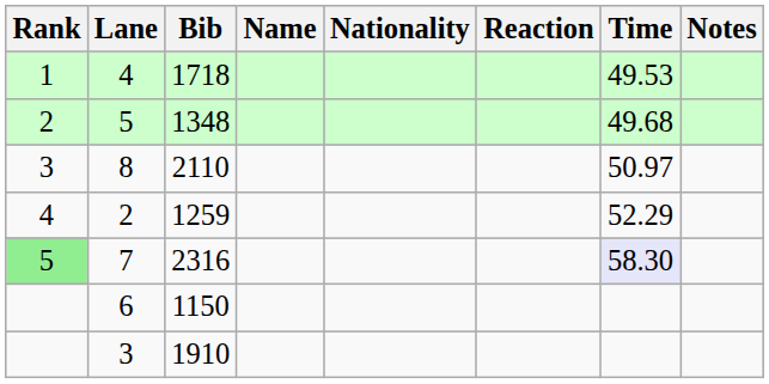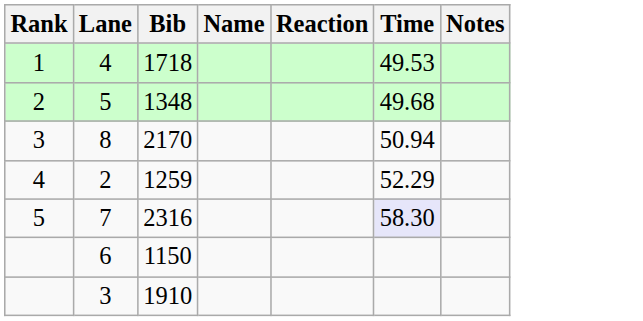 <table class="wikitable sortable" style="text-align:center">
 <tr>
 <th>Rank</th>
 <th>Lane</th>
 <th>Bib</th>
 <th>Name</th>
-<th>Nationality</th>
 <th>Reaction</th>
 <th>Time</th>
 <th>Notes</th>
 </tr>
 <tr bgcolor=ccffcc>
 <td>1</td>
 <td>4</td>
 <td>1718</td>
-<td align=left></td>
 <td align=left></td>
 <td></td>
 <td>49.53</td>
 <td><strong></strong></td>
 </tr>
 <tr bgcolor=ccffcc>
 <td>2</td>
 <td>5</td>
 <td>1348</td>
 <td align=left></td>
-<td align=left></td>
 <td></td>
 <td>49.68</td>
 <td><strong></strong></td>
 </tr>
 <tr>
 <td>3</td>
 <td>8</td>
-<td>2110</td>
-<td align=left></td>
+<td>2170</td>
 <td align=left></td>
 <td></td>
-<td>50.97</td>
+<td>50.94</td>
 <td></td>
 </tr>
 <tr>
 <td>4</td>
 <td>2</td>
 <td>1259</td>
 <td align=left></td>
-<td align=left></td>
 <td></td>
 <td>52.29</td>
 <td></td>
 </tr>
 <tr>
-<td style="background: lightgreen;">5</td>
+<td>5</td>
 <td>7</td>
 <td>2316</td>
-<td align=left></td>
 <td align=left></td>
 <td></td>
 <td style="background: lavender;">58.30</td>
 <td></td>
 </tr>
 <tr>
 <td></td>
 <td>6</td>
 <td>1150</td>
 <td align=left></td>
-<td align=left></td>
 <td></td>
 <td></td>
 <td><strong></strong></td>
 </tr>
 <tr>
 <td></td>
 <td>3</td>
 <td>1910</td>
 <td align=left></td>
-<td align=left></td>
 <td></td>
 <td></td>
 <td><strong></strong></td>
 </tr>
 </table>
